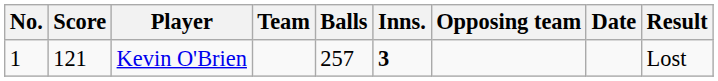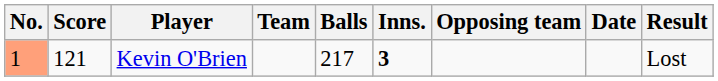 <table class="wikitable sortable" style="font-size:100%">
 <tr>
 <th>No.</th>
 <th>Score</th>
 <th>Player</th>
 <th>Team</th>
 <th>Balls</th>
 <th>Inns.</th>
 <th>Opposing team</th>
 <th>Date</th>
 <th>Result</th>
 </tr>
 <tr>
-<td>1</td>
+<td style="background: lightsalmon;">1</td>
 <td>121</td>
 <td><a href='#'>Kevin O'Brien</a></td>
 <td></td>
-<td>257</td>
+<td>217</td>
 <td><strong>3</strong></td>
 <td></td>
 <td></td>
 <td>Lost</td>
 </tr>
 </table>
